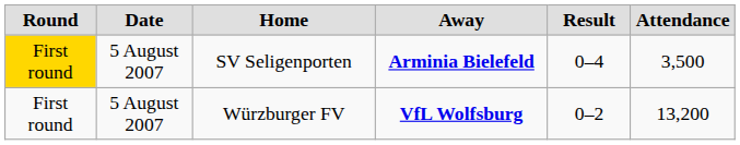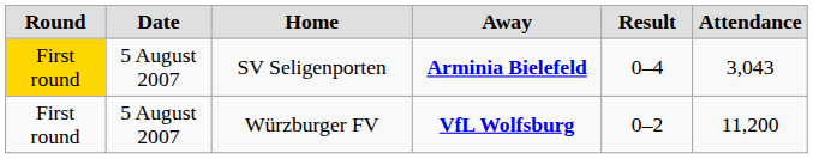 <table class="wikitable">
 <tr style="text-align:center; background:#dfdfdf;">
 <td style="width:90px;"><strong>Round</strong></td>
 <td style="width:100px;"><strong>Date</strong></td>
 <td style="width:200px;"><strong>Home</strong></td>
 <td style="width:200px;"><strong>Away</strong></td>
 <td style="width:80px;"><strong>Result</strong></td>
 <td style="width:80px;"><strong>Attendance</strong></td>
 </tr>
 <tr style="text-align:center;">
 <td style="background: gold;">First round</td>
 <td>5 August 2007</td>
 <td>SV Seligenporten</td>
 <td><strong><a href='#'>Arminia Bielefeld</a></strong></td>
 <td>0–4</td>
-<td>3,500</td>
+<td>3,043</td>
 </tr>
 <tr style="text-align:center;">
 <td>First round</td>
 <td>5 August 2007</td>
 <td>Würzburger FV</td>
 <td><strong><a href='#'>VfL Wolfsburg</a></strong></td>
 <td>0–2</td>
-<td>13,200</td>
+<td>11,200</td>
 </tr>
 </table>
